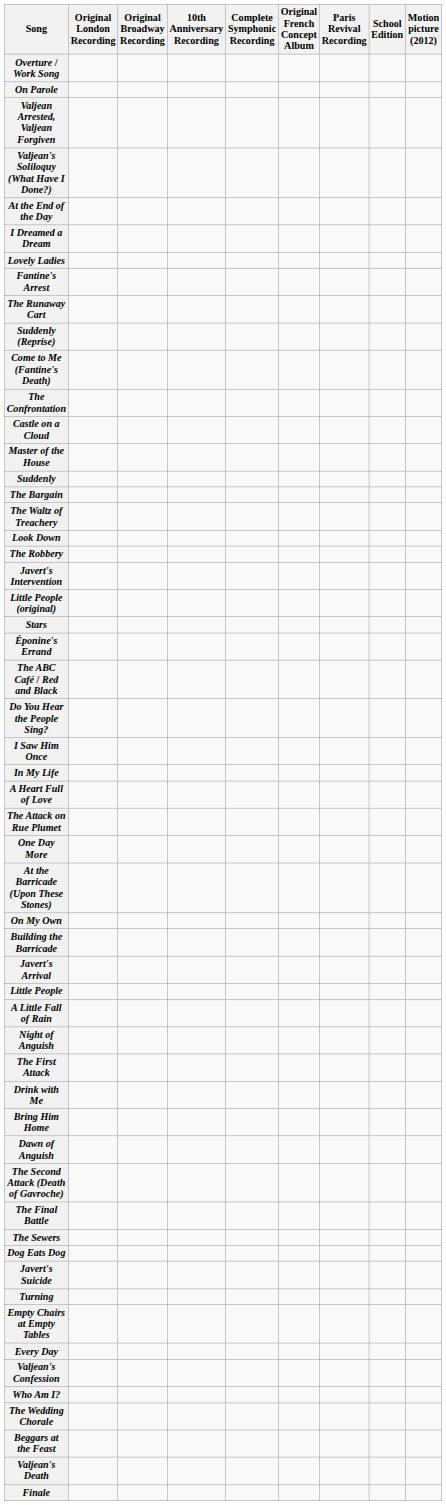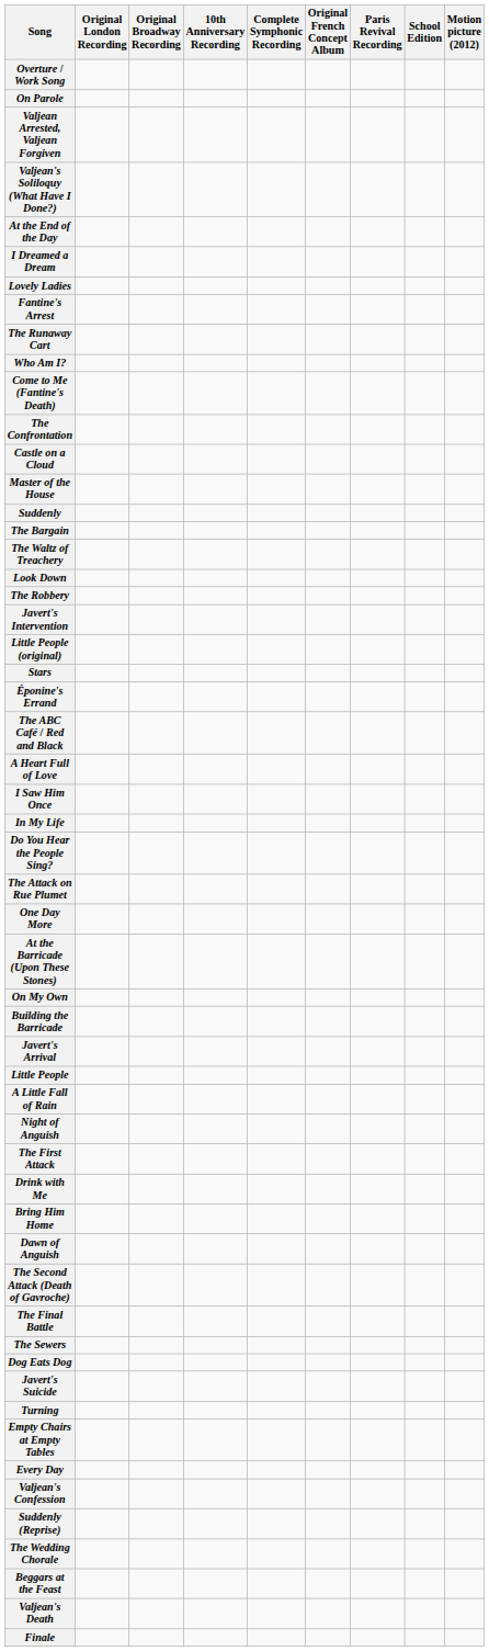 <table class="wikitable" style="text-align:center">
 <tr>
 <th>Song</th>
 <th>Original London Recording</th>
 <th>Original Broadway Recording</th>
 <th>10th Anniversary Recording</th>
 <th>Complete Symphonic Recording</th>
 <th>Original French Concept Album</th>
 <th>Paris Revival Recording</th>
 <th>School Edition</th>
 <th>Motion picture (2012)</th>
 </tr>
 <tr>
 <th scope="row"><em>Overture</em> / <em>Work Song</em></th>
 <td></td>
 <td></td>
 <td></td>
 <td></td>
 <td></td>
 <td></td>
 <td></td>
 <td></td>
 </tr>
 <tr>
 <th scope="row"><em>On Parole</em></th>
 <td></td>
 <td></td>
 <td></td>
 <td></td>
 <td></td>
 <td></td>
 <td></td>
 <td></td>
 </tr>
 <tr>
 <th scope="row"><em>Valjean Arrested, Valjean Forgiven</em></th>
 <td></td>
 <td></td>
 <td></td>
 <td></td>
 <td></td>
 <td></td>
 <td></td>
 <td></td>
 </tr>
 <tr>
 <th scope="row"><em>Valjean's Soliloquy (What Have I Done?)</em></th>
 <td></td>
 <td></td>
 <td></td>
 <td></td>
 <td></td>
 <td></td>
 <td></td>
 <td></td>
 </tr>
 <tr>
 <th scope="row"><em>At the End of the Day</em></th>
 <td></td>
 <td></td>
 <td></td>
 <td></td>
 <td></td>
 <td></td>
 <td></td>
 <td></td>
 </tr>
 <tr>
 <th scope="row"><em>I Dreamed a Dream</em></th>
 <td></td>
 <td></td>
 <td></td>
 <td></td>
 <td></td>
 <td></td>
 <td></td>
 <td></td>
 </tr>
 <tr>
 <th scope="row"><em>Lovely Ladies</em></th>
 <td></td>
 <td></td>
 <td></td>
 <td></td>
 <td></td>
 <td></td>
 <td></td>
 <td></td>
 </tr>
 <tr>
 <th scope="row"><em>Fantine's Arrest</em></th>
 <td></td>
 <td></td>
 <td></td>
 <td></td>
 <td></td>
 <td></td>
 <td></td>
 <td></td>
 </tr>
 <tr>
 <th scope="row"><em>The Runaway Cart</em></th>
 <td></td>
 <td></td>
 <td></td>
 <td></td>
 <td></td>
 <td></td>
 <td></td>
 <td></td>
 </tr>
 <tr>
-<th scope="row"><em>Suddenly (Reprise)</em></th>
+<th scope="row"><em>Who Am I?</em></th>
 <td></td>
 <td></td>
 <td></td>
 <td></td>
 <td></td>
 <td></td>
 <td></td>
 <td></td>
 </tr>
 <tr>
 <th scope="row"><em>Come to Me (Fantine's Death)</em></th>
 <td></td>
 <td></td>
 <td></td>
 <td></td>
 <td></td>
 <td></td>
 <td></td>
 <td></td>
 </tr>
 <tr>
 <th scope="row"><em>The Confrontation</em></th>
 <td></td>
 <td></td>
 <td></td>
 <td></td>
 <td></td>
 <td></td>
 <td></td>
 <td></td>
 </tr>
 <tr>
 <th scope="row"><em>Castle on a Cloud</em></th>
 <td></td>
 <td></td>
 <td></td>
 <td></td>
 <td></td>
 <td></td>
 <td></td>
 <td></td>
 </tr>
 <tr>
 <th scope="row"><em>Master of the House</em></th>
 <td></td>
 <td></td>
 <td></td>
 <td></td>
 <td></td>
 <td></td>
 <td></td>
 <td></td>
 </tr>
 <tr>
 <th scope="row"><em>Suddenly</em></th>
 <td></td>
 <td></td>
 <td></td>
 <td></td>
 <td></td>
 <td></td>
 <td></td>
 <td></td>
 </tr>
 <tr>
 <th scope="row"><em>The Bargain</em></th>
 <td></td>
 <td></td>
 <td></td>
 <td></td>
 <td></td>
 <td></td>
 <td></td>
 <td></td>
 </tr>
 <tr>
 <th scope="row"><em>The Waltz of Treachery</em></th>
 <td></td>
 <td></td>
 <td></td>
 <td></td>
 <td></td>
 <td></td>
 <td></td>
 <td></td>
 </tr>
 <tr>
 <th scope="row"><em>Look Down</em></th>
 <td></td>
 <td></td>
 <td></td>
 <td></td>
 <td></td>
 <td></td>
 <td></td>
 <td></td>
 </tr>
 <tr>
 <th scope="row"><em>The Robbery</em></th>
 <td></td>
 <td></td>
 <td></td>
 <td></td>
 <td></td>
 <td></td>
 <td></td>
 <td></td>
 </tr>
 <tr>
 <th scope="row"><em>Javert's Intervention</em></th>
 <td></td>
 <td></td>
 <td></td>
 <td></td>
 <td></td>
 <td></td>
 <td></td>
 <td></td>
 </tr>
 <tr>
 <th scope="row"><em>Little People (original)</em></th>
 <td></td>
 <td></td>
 <td></td>
 <td></td>
 <td></td>
 <td></td>
 <td></td>
 <td></td>
 </tr>
 <tr>
 <th scope="row"><em>Stars</em></th>
 <td></td>
 <td></td>
 <td></td>
 <td></td>
 <td></td>
 <td></td>
 <td></td>
 <td></td>
 </tr>
 <tr>
 <th scope="row"><em>Éponine's Errand</em></th>
 <td></td>
 <td></td>
 <td></td>
 <td></td>
 <td></td>
 <td></td>
 <td></td>
 <td></td>
 </tr>
 <tr>
 <th scope="row"><em>The ABC Café</em> / <em>Red and Black</em></th>
 <td></td>
 <td></td>
 <td></td>
 <td></td>
 <td></td>
 <td></td>
 <td></td>
 <td></td>
 </tr>
 <tr>
-<th scope="row"><em>Do You Hear the People Sing?</em></th>
+<th scope="row"><em>A Heart Full of Love</em></th>
 <td></td>
 <td></td>
 <td></td>
 <td></td>
 <td></td>
 <td></td>
 <td></td>
 <td></td>
 </tr>
 <tr>
 <th scope="row"><em>I Saw Him Once</em></th>
 <td></td>
 <td></td>
 <td></td>
 <td></td>
 <td></td>
 <td></td>
 <td></td>
 <td></td>
 </tr>
 <tr>
 <th scope="row"><em>In My Life</em></th>
 <td></td>
 <td></td>
 <td></td>
 <td></td>
 <td></td>
 <td></td>
 <td></td>
 <td></td>
 </tr>
 <tr>
-<th scope="row"><em>A Heart Full of Love</em></th>
+<th scope="row"><em>Do You Hear the People Sing?</em></th>
 <td></td>
 <td></td>
 <td></td>
 <td></td>
 <td></td>
 <td></td>
 <td></td>
 <td></td>
 </tr>
 <tr>
 <th scope="row"><em>The Attack on Rue Plumet</em></th>
 <td></td>
 <td></td>
 <td></td>
 <td></td>
 <td></td>
 <td></td>
 <td></td>
 <td></td>
 </tr>
 <tr>
 <th scope="row"><em>One Day More</em></th>
 <td></td>
 <td></td>
 <td></td>
 <td></td>
 <td></td>
 <td></td>
 <td></td>
 <td></td>
 </tr>
 <tr>
 <th scope="row"><em>At the Barricade (Upon These Stones)</em></th>
 <td></td>
 <td></td>
 <td></td>
 <td></td>
 <td></td>
 <td></td>
 <td></td>
 <td></td>
 </tr>
 <tr>
 <th scope="row"><em>On My Own</em></th>
 <td></td>
 <td></td>
 <td></td>
 <td></td>
 <td></td>
 <td></td>
 <td></td>
 <td></td>
 </tr>
 <tr>
 <th scope="row"><em>Building the Barricade</em></th>
 <td></td>
 <td></td>
 <td></td>
 <td></td>
 <td></td>
 <td></td>
 <td></td>
 <td></td>
 </tr>
 <tr>
 <th scope="row"><em>Javert's Arrival</em></th>
 <td></td>
 <td></td>
 <td></td>
 <td></td>
 <td></td>
 <td></td>
 <td></td>
 <td></td>
 </tr>
 <tr>
 <th scope="row"><em>Little People</em></th>
 <td></td>
 <td></td>
 <td></td>
 <td></td>
 <td></td>
 <td></td>
 <td></td>
 <td></td>
 </tr>
 <tr>
 <th scope="row"><em>A Little Fall of Rain</em></th>
 <td></td>
 <td></td>
 <td></td>
 <td></td>
 <td></td>
 <td></td>
 <td></td>
 <td></td>
 </tr>
 <tr>
 <th scope="row"><em>Night of Anguish</em></th>
 <td></td>
 <td></td>
 <td></td>
 <td></td>
 <td></td>
 <td></td>
 <td></td>
 <td></td>
 </tr>
 <tr>
 <th scope="row"><em>The First Attack</em></th>
 <td></td>
 <td></td>
 <td></td>
 <td></td>
 <td></td>
 <td></td>
 <td></td>
 <td></td>
 </tr>
 <tr>
 <th scope="row"><em>Drink with Me</em></th>
 <td></td>
 <td></td>
 <td></td>
 <td></td>
 <td></td>
 <td></td>
 <td></td>
 <td></td>
 </tr>
 <tr>
 <th scope="row"><em>Bring Him Home</em></th>
 <td></td>
 <td></td>
 <td></td>
 <td></td>
 <td></td>
 <td></td>
 <td></td>
 <td></td>
 </tr>
 <tr>
 <th scope="row"><em>Dawn of Anguish</em></th>
 <td></td>
 <td></td>
 <td></td>
 <td></td>
 <td></td>
 <td></td>
 <td></td>
 <td></td>
 </tr>
 <tr>
 <th scope="row"><em>The Second Attack (Death of Gavroche)</em></th>
 <td></td>
 <td></td>
 <td></td>
 <td></td>
 <td></td>
 <td></td>
 <td></td>
 <td></td>
 </tr>
 <tr>
 <th scope="row"><em>The Final Battle</em></th>
 <td></td>
 <td></td>
 <td></td>
 <td></td>
 <td></td>
 <td></td>
 <td></td>
 <td></td>
 </tr>
 <tr>
 <th scope="row"><em>The Sewers</em></th>
 <td></td>
 <td></td>
 <td></td>
 <td></td>
 <td></td>
 <td></td>
 <td></td>
 <td></td>
 </tr>
 <tr>
 <th scope="row"><em>Dog Eats Dog</em></th>
 <td></td>
 <td></td>
 <td></td>
 <td></td>
 <td></td>
 <td></td>
 <td></td>
 <td></td>
 </tr>
 <tr>
 <th scope="row"><em>Javert's Suicide</em></th>
 <td></td>
 <td></td>
 <td></td>
 <td></td>
 <td></td>
 <td></td>
 <td></td>
 <td></td>
 </tr>
 <tr>
 <th scope="row"><em>Turning</em></th>
 <td></td>
 <td></td>
 <td></td>
 <td></td>
 <td></td>
 <td></td>
 <td></td>
 <td></td>
 </tr>
 <tr>
 <th scope="row"><em>Empty Chairs at Empty Tables</em></th>
 <td></td>
 <td></td>
 <td></td>
 <td></td>
 <td></td>
 <td></td>
 <td></td>
 <td></td>
 </tr>
 <tr>
 <th scope="row"><em>Every Day</em></th>
 <td></td>
 <td></td>
 <td></td>
 <td></td>
 <td></td>
 <td></td>
 <td></td>
 <td></td>
 </tr>
 <tr>
 <th scope="row"><em>Valjean's Confession</em></th>
 <td></td>
 <td></td>
 <td></td>
 <td></td>
 <td></td>
 <td></td>
 <td></td>
 <td></td>
 </tr>
 <tr>
-<th scope="row"><em>Who Am I?</em></th>
+<th scope="row"><em>Suddenly (Reprise)</em></th>
 <td></td>
 <td></td>
 <td></td>
 <td></td>
 <td></td>
 <td></td>
 <td></td>
 <td></td>
 </tr>
 <tr>
 <th scope="row"><em>The Wedding Chorale</em></th>
 <td></td>
 <td></td>
 <td></td>
 <td></td>
 <td></td>
 <td></td>
 <td></td>
 <td></td>
 </tr>
 <tr>
 <th scope="row"><em>Beggars at the Feast</em></th>
 <td></td>
 <td></td>
 <td></td>
 <td></td>
 <td></td>
 <td></td>
 <td></td>
 <td></td>
 </tr>
 <tr>
 <th scope="row"><em>Valjean's Death</em></th>
 <td></td>
 <td></td>
 <td></td>
 <td></td>
 <td></td>
 <td></td>
 <td></td>
 <td></td>
 </tr>
 <tr>
 <th scope="row"><em>Finale</em></th>
 <td></td>
 <td></td>
 <td></td>
 <td></td>
 <td></td>
 <td></td>
 <td></td>
 <td></td>
 </tr>
 </table>
